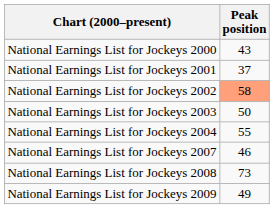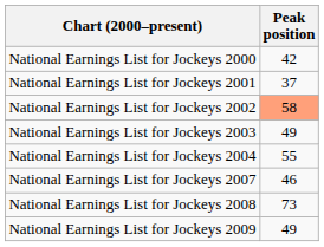 <table class="wikitable sortable">
 <tr>
 <th>Chart (2000–present)</th>
 <th>Peak<br>position</th>
 </tr>
 <tr>
 <td>National Earnings List for Jockeys 2000</td>
-<td style="text-align:center;">43</td>
+<td style="text-align:center;">42</td>
 </tr>
 <tr>
 <td>National Earnings List for Jockeys 2001</td>
 <td style="text-align:center;">37</td>
 </tr>
 <tr>
 <td>National Earnings List for Jockeys 2002</td>
 <td style="background: lightsalmon; text-align:center;">58</td>
 </tr>
 <tr>
 <td>National Earnings List for Jockeys 2003</td>
-<td style="text-align:center;">50</td>
+<td style="text-align:center;">49</td>
 </tr>
 <tr>
 <td>National Earnings List for Jockeys 2004</td>
 <td style="text-align:center;">55</td>
 </tr>
 <tr>
 <td>National Earnings List for Jockeys 2007</td>
 <td style="text-align:center;">46</td>
 </tr>
 <tr>
 <td>National Earnings List for Jockeys 2008</td>
 <td style="text-align:center;">73</td>
 </tr>
 <tr>
 <td>National Earnings List for Jockeys 2009</td>
 <td style="text-align:center;">49</td>
 </tr>
 </table>
